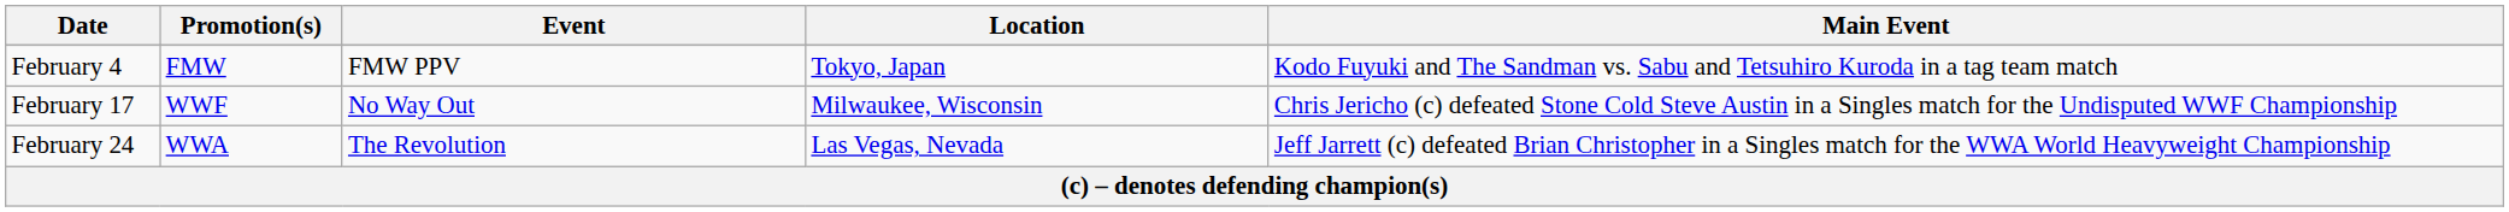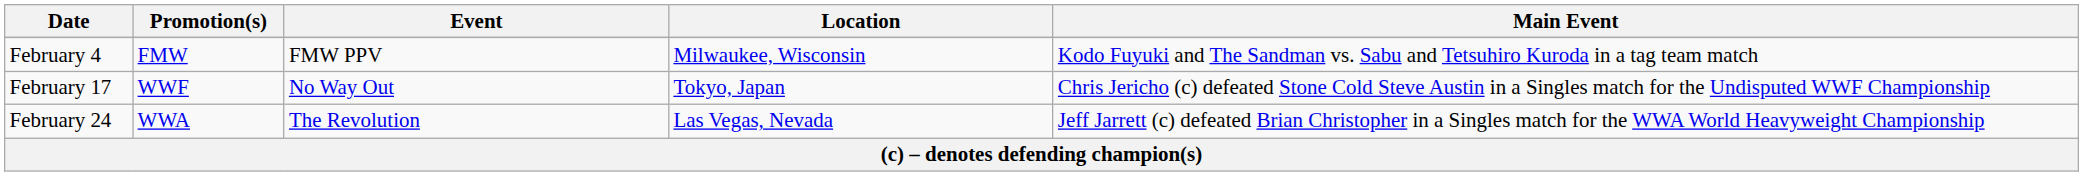 <table class="wikitable" style="width:100%;">
 <tr>
 <th width="5%">Date</th>
 <th width="5%">Promotion(s)</th>
 <th style="width:15%;">Event</th>
 <th style="width:15%;">Location</th>
 <th style="width:40%;">Main Event</th>
 </tr>
 <tr style="width:20%;" |Notes>
 </tr>
 <tr>
 <td>February 4</td>
 <td><a href='#'>FMW</a></td>
 <td>FMW PPV</td>
-<td><a href='#'>Tokyo, Japan</a></td>
+<td><a href='#'>Milwaukee, Wisconsin</a></td>
 <td><a href='#'>Kodo Fuyuki</a> and <a href='#'>The Sandman</a> vs. <a href='#'>Sabu</a> and <a href='#'>Tetsuhiro Kuroda</a> in a tag team match</td>
 </tr>
 <tr>
 <td>February 17</td>
 <td><a href='#'>WWF</a></td>
 <td><a href='#'>No Way Out</a></td>
-<td><a href='#'>Milwaukee, Wisconsin</a></td>
+<td><a href='#'>Tokyo, Japan</a></td>
 <td><a href='#'>Chris Jericho</a> (c) defeated <a href='#'>Stone Cold Steve Austin</a> in a Singles match for the <a href='#'>Undisputed WWF Championship</a></td>
 </tr>
 <tr>
 <td>February 24</td>
 <td><a href='#'>WWA</a></td>
 <td><a href='#'>The Revolution</a></td>
 <td><a href='#'>Las Vegas, Nevada</a></td>
 <td><a href='#'>Jeff Jarrett</a> (c) defeated <a href='#'>Brian Christopher</a> in a Singles match for the <a href='#'>WWA World Heavyweight Championship</a></td>
 </tr>
 <tr>
 <th colspan="6">(c) – denotes defending champion(s)</th>
 </tr>
 </table>
